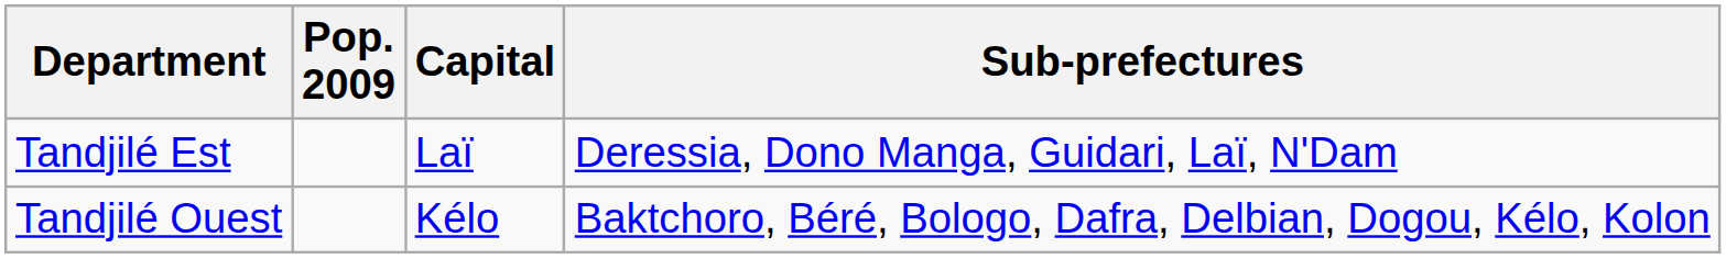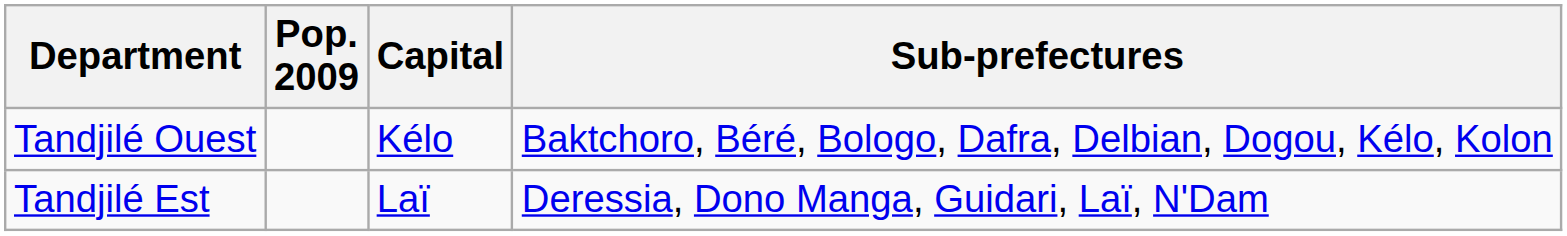 <table class="wikitable">
 <tr>
 <th>Department</th>
 <th>Pop.<br>2009</th>
 <th>Capital</th>
 <th>Sub-prefectures</th>
 </tr>
 <tr>
+<td><a href='#'>Tandjilé Ouest</a></td>
+<td align="right"></td>
+<td><a href='#'>Kélo</a></td>
+<td><a href='#'>Baktchoro</a>, <a href='#'>Béré</a>, <a href='#'>Bologo</a>, <a href='#'>Dafra</a>, <a href='#'>Delbian</a>, <a href='#'>Dogou</a>, <a href='#'>Kélo</a>, <a href='#'>Kolon</a></td>
+</tr>
+<tr>
 <td><a href='#'>Tandjilé Est</a></td>
 <td align="right"></td>
 <td><a href='#'>Laï</a></td>
 <td><a href='#'>Deressia</a>, <a href='#'>Dono Manga</a>, <a href='#'>Guidari</a>, <a href='#'>Laï</a>, <a href='#'>N'Dam</a></td>
 </tr>
-<tr>
-<td><a href='#'>Tandjilé Ouest</a></td>
-<td align="right"></td>
-<td><a href='#'>Kélo</a></td>
-<td><a href='#'>Baktchoro</a>, <a href='#'>Béré</a>, <a href='#'>Bologo</a>, <a href='#'>Dafra</a>, <a href='#'>Delbian</a>, <a href='#'>Dogou</a>, <a href='#'>Kélo</a>, <a href='#'>Kolon</a></td>
-</tr>
 </table>
